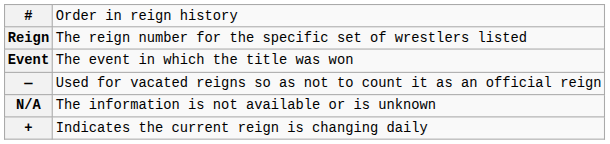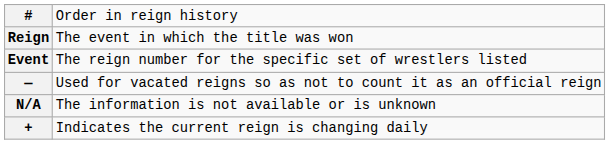 <table class="wikitable">
 <tr>
 <th>#</th>
 <td>Order in reign history</td>
 </tr>
 <tr>
 <th>Reign</th>
-<td>The reign number for the specific set of wrestlers listed</td>
+<td>The event in which the title was won</td>
 </tr>
 <tr>
 <th>Event</th>
-<td>The event in which the title was won</td>
+<td>The reign number for the specific set of wrestlers listed</td>
 </tr>
 <tr>
 <th>—</th>
 <td>Used for vacated reigns so as not to count it as an official reign</td>
 </tr>
 <tr>
 <th>N/A</th>
 <td>The information is not available or is unknown</td>
 </tr>
 <tr>
 <th>+</th>
 <td>Indicates the current reign is changing daily</td>
 </tr>
 </table>
